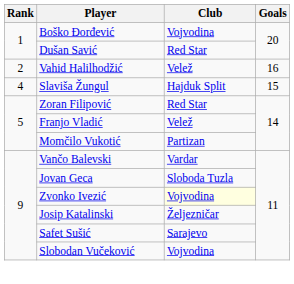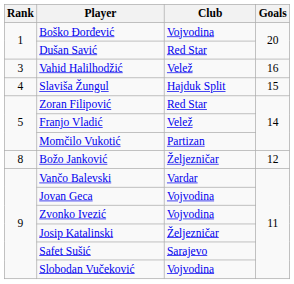 <table class="wikitable" style="text-align:center">
 <tr>
 <th width=35>Rank</th>
 <th width=170>Player</th>
 <th width=120>Club</th>
 <th width=35>Goals</th>
 </tr>
 <tr>
 <td rowspan="2">1</td>
 <td align="left"> <a href='#'>Boško Đorđević</a></td>
 <td align="left"><a href='#'>Vojvodina</a></td>
 <td rowspan="2">20</td>
 </tr>
 <tr>
 <td align="left"> <a href='#'>Dušan Savić</a></td>
 <td align="left"><a href='#'>Red Star</a></td>
 </tr>
 <tr>
-<td rowspan="1">2</td>
+<td rowspan="1">3</td>
 <td align="left"> <a href='#'>Vahid Halilhodžić</a></td>
 <td align="left"><a href='#'>Velež</a></td>
 <td>16</td>
 </tr>
 <tr>
 <td rowspan="1">4</td>
 <td align="left"> <a href='#'>Slaviša Žungul</a></td>
 <td align="left"><a href='#'>Hajduk Split</a></td>
 <td>15</td>
 </tr>
 <tr>
 <td rowspan="3">5</td>
 <td align="left"> <a href='#'>Zoran Filipović</a></td>
 <td align="left"><a href='#'>Red Star</a></td>
 <td rowspan="3">14</td>
 </tr>
 <tr>
 <td align="left"> <a href='#'>Franjo Vladić</a></td>
 <td align="left"><a href='#'>Velež</a></td>
 </tr>
 <tr>
 <td align="left"> <a href='#'>Momčilo Vukotić</a></td>
 <td align="left"><a href='#'>Partizan</a></td>
 </tr>
 <tr>
+<td rowspan="1">8</td>
+<td align="left"> <a href='#'>Božo Janković</a></td>
+<td align="left"><a href='#'>Željezničar</a></td>
+<td>12</td>
+</tr>
+<tr>
 <td rowspan="6">9</td>
 <td align="left"> <a href='#'>Vančo Balevski</a></td>
 <td align="left"><a href='#'>Vardar</a></td>
 <td rowspan="6">11</td>
 </tr>
 <tr>
 <td align="left"> <a href='#'>Jovan Geca</a></td>
-<td align="left"><a href='#'>Sloboda Tuzla</a></td>
+<td align="left"><a href='#'>Vojvodina</a></td>
 </tr>
 <tr>
 <td align="left"> <a href='#'>Zvonko Ivezić</a></td>
-<td align="left" style="background: lightyellow;"><a href='#'>Vojvodina</a></td>
+<td align="left"><a href='#'>Vojvodina</a></td>
 </tr>
 <tr>
 <td align="left"> <a href='#'>Josip Katalinski</a></td>
 <td align="left"><a href='#'>Željezničar</a></td>
 </tr>
 <tr>
 <td align="left"> <a href='#'>Safet Sušić</a></td>
 <td align="left"><a href='#'>Sarajevo</a></td>
 </tr>
 <tr>
 <td align="left"> <a href='#'>Slobodan Vučeković</a></td>
 <td align="left"><a href='#'>Vojvodina</a></td>
 </tr>
 </table>
